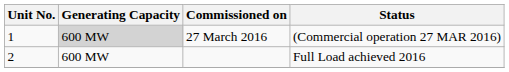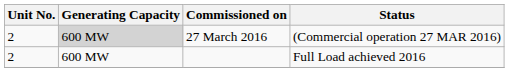 <table class="sortable wikitable">
 <tr>
 <th>Unit No.</th>
 <th>Generating Capacity</th>
 <th>Commissioned on</th>
 <th>Status</th>
 </tr>
 <tr>
-<td>1</td>
+<td>2</td>
 <td style="background: lightgrey;">600 MW</td>
 <td>27 March 2016</td>
 <td>(Commercial operation 27 MAR 2016) </td>
 </tr>
 <tr>
 <td>2</td>
 <td>600 MW</td>
 <td></td>
 <td>Full Load achieved 2016</td>
 </tr>
 <tr>
 </tr>
 </table>
